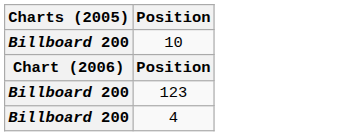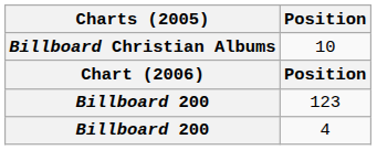 <table class="wikitable sortable plainrowheaders">
 <tr>
 <th scope="col">Charts (2005)</th>
 <th scope="col">Position</th>
 </tr>
 <tr>
-<th scope="row"><em>Billboard</em> 200</th>
+<th scope="row"><em>Billboard</em> Christian Albums</th>
 <td style="text-align:center;">10</td>
 </tr>
 <tr>
 <th scope="col">Chart (2006)</th>
 <th scope="col">Position</th>
 </tr>
 <tr>
 <th scope="row"><em>Billboard</em> 200</th>
 <td style="text-align:center;">123</td>
 </tr>
 <tr>
 <th scope="row"><em>Billboard</em> 200</th>
 <td style="text-align:center;">4</td>
 </tr>
 </table>
